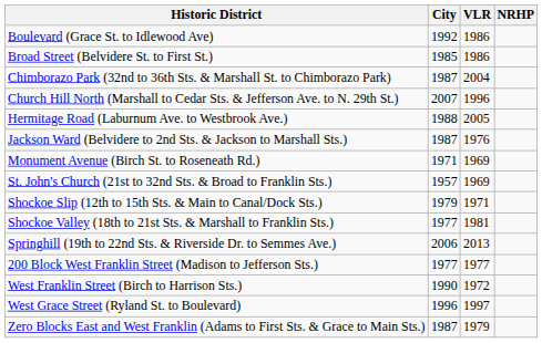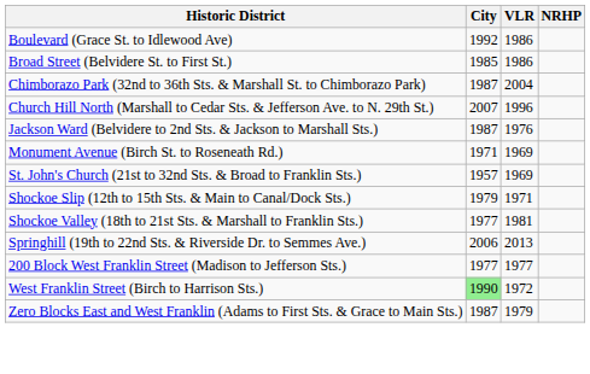 <table class="wikitable">
 <tr>
 <th>Historic District</th>
 <th>City</th>
 <th>VLR</th>
 <th>NRHP</th>
 </tr>
 <tr>
 <td><a href='#'>Boulevard</a> (Grace St. to Idlewood Ave)</td>
 <td>1992</td>
 <td>1986</td>
 <td></td>
 </tr>
 <tr>
 <td><a href='#'>Broad Street</a> (Belvidere St. to First St.)</td>
 <td>1985</td>
 <td>1986</td>
 <td>  </td>
 </tr>
 <tr>
 <td><a href='#'>Chimborazo Park</a> (32nd to 36th Sts. & Marshall St. to Chimborazo Park)</td>
 <td>1987</td>
 <td>2004</td>
 <td></td>
 </tr>
 <tr>
 <td><a href='#'>Church Hill North</a> (Marshall to Cedar Sts. & Jefferson Ave. to N. 29th St.)</td>
 <td>2007</td>
 <td>1996</td>
 <td> </td>
-</tr>
-<tr>
-<td><a href='#'>Hermitage Road</a> (Laburnum Ave. to Westbrook Ave.)</td>
-<td>1988</td>
-<td>2005</td>
-<td></td>
 </tr>
 <tr>
 <td><a href='#'>Jackson Ward</a> (Belvidere to 2nd Sts. & Jackson to Marshall Sts.)</td>
 <td>1987</td>
 <td>1976</td>
 <td></td>
 </tr>
 <tr>
 <td><a href='#'>Monument Avenue</a> (Birch St. to Roseneath Rd.)</td>
 <td>1971</td>
 <td>1969</td>
 <td></td>
 </tr>
 <tr>
 <td><a href='#'>St. John's Church</a> (21st to 32nd Sts. & Broad to Franklin Sts.)</td>
 <td>1957</td>
 <td>1969</td>
 <td></td>
 </tr>
 <tr>
 <td><a href='#'>Shockoe Slip</a> (12th to 15th Sts. & Main to Canal/Dock Sts.)</td>
 <td>1979</td>
 <td>1971</td>
 <td></td>
 </tr>
 <tr>
 <td><a href='#'>Shockoe Valley</a> (18th to 21st Sts. & Marshall to Franklin Sts.)</td>
 <td>1977</td>
 <td>1981</td>
 <td></td>
 </tr>
 <tr>
 <td><a href='#'>Springhill</a> (19th to 22nd Sts. & Riverside Dr. to Semmes Ave.)</td>
 <td>2006</td>
 <td>2013</td>
 <td></td>
 </tr>
 <tr>
 <td><a href='#'>200 Block West Franklin Street</a> (Madison to Jefferson Sts.)</td>
 <td>1977</td>
 <td>1977</td>
 <td></td>
 </tr>
 <tr>
 <td><a href='#'>West Franklin Street</a> (Birch to Harrison Sts.)</td>
-<td>1990</td>
+<td style="background: lightgreen;">1990</td>
 <td>1972</td>
-<td></td>
-</tr>
-<tr>
-<td><a href='#'>West Grace Street</a> (Ryland St. to Boulevard)</td>
-<td>1996</td>
-<td>1997</td>
 <td></td>
 </tr>
 <tr>
 <td><a href='#'>Zero Blocks East and West Franklin</a> (Adams to First Sts. & Grace to Main Sts.)</td>
 <td>1987</td>
 <td>1979</td>
 <td></td>
 </tr>
 </table>
